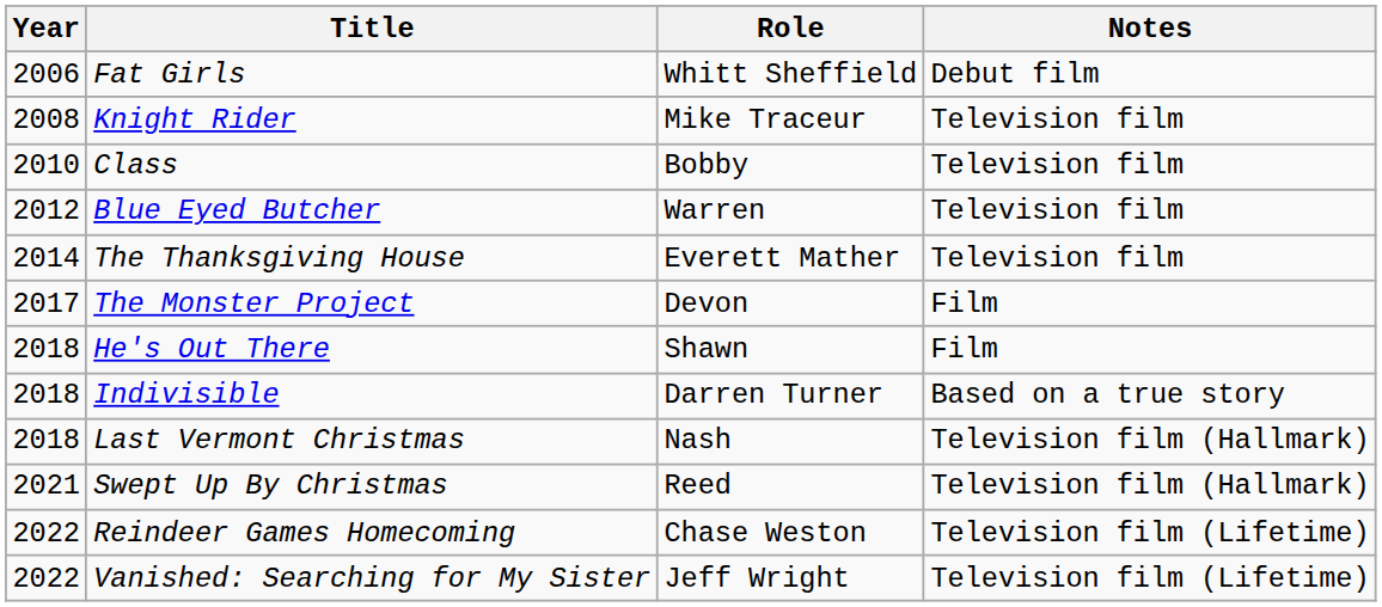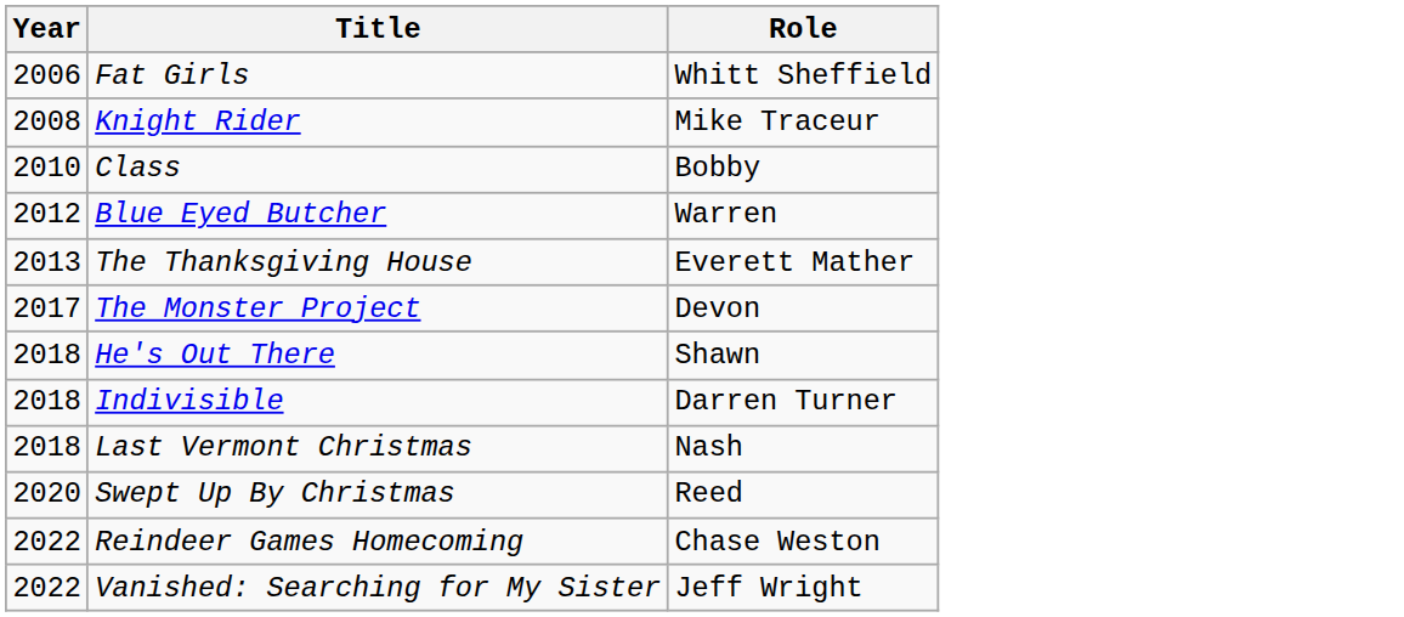 <table class="wikitable sortable">
 <tr>
 <th>Year</th>
 <th>Title</th>
 <th>Role</th>
-<th class="unsortable">Notes</th>
 </tr>
 <tr>
 <td>2006</td>
 <td><em>Fat Girls</em></td>
 <td>Whitt Sheffield</td>
-<td>Debut film</td>
 </tr>
 <tr>
 <td>2008</td>
 <td><em><a href='#'>Knight Rider</a></em></td>
 <td>Mike Traceur</td>
-<td>Television film</td>
 </tr>
 <tr>
 <td>2010</td>
 <td><em>Class</em></td>
 <td>Bobby</td>
-<td>Television film</td>
 </tr>
 <tr>
 <td>2012</td>
 <td><em><a href='#'>Blue Eyed Butcher</a></em></td>
 <td>Warren</td>
-<td>Television film</td>
 </tr>
 <tr>
-<td>2014</td>
+<td>2013</td>
 <td><em>The Thanksgiving House</em></td>
 <td>Everett Mather</td>
-<td>Television film</td>
 </tr>
 <tr>
 <td>2017</td>
 <td><em><a href='#'>The Monster Project</a></em></td>
 <td>Devon</td>
-<td>Film</td>
 </tr>
 <tr>
 <td>2018</td>
 <td><em><a href='#'>He's Out There</a></em></td>
 <td>Shawn</td>
-<td>Film</td>
 </tr>
 <tr>
 <td>2018</td>
 <td><em><a href='#'>Indivisible</a></em></td>
 <td>Darren Turner</td>
-<td>Based on a true story</td>
 </tr>
 <tr>
 <td>2018</td>
 <td><em>Last Vermont Christmas</em></td>
 <td>Nash</td>
-<td>Television film (Hallmark)</td>
 </tr>
 <tr>
-<td>2021</td>
+<td>2020</td>
 <td><em>Swept Up By Christmas</em></td>
 <td>Reed</td>
-<td>Television film (Hallmark)</td>
 </tr>
 <tr>
 <td>2022</td>
 <td><em>Reindeer Games Homecoming</em></td>
 <td>Chase Weston</td>
-<td>Television film (Lifetime)</td>
 </tr>
 <tr>
 <td>2022</td>
 <td><em>Vanished: Searching for My Sister</em></td>
 <td>Jeff Wright</td>
-<td>Television film (Lifetime)</td>
 </tr>
 </table>
